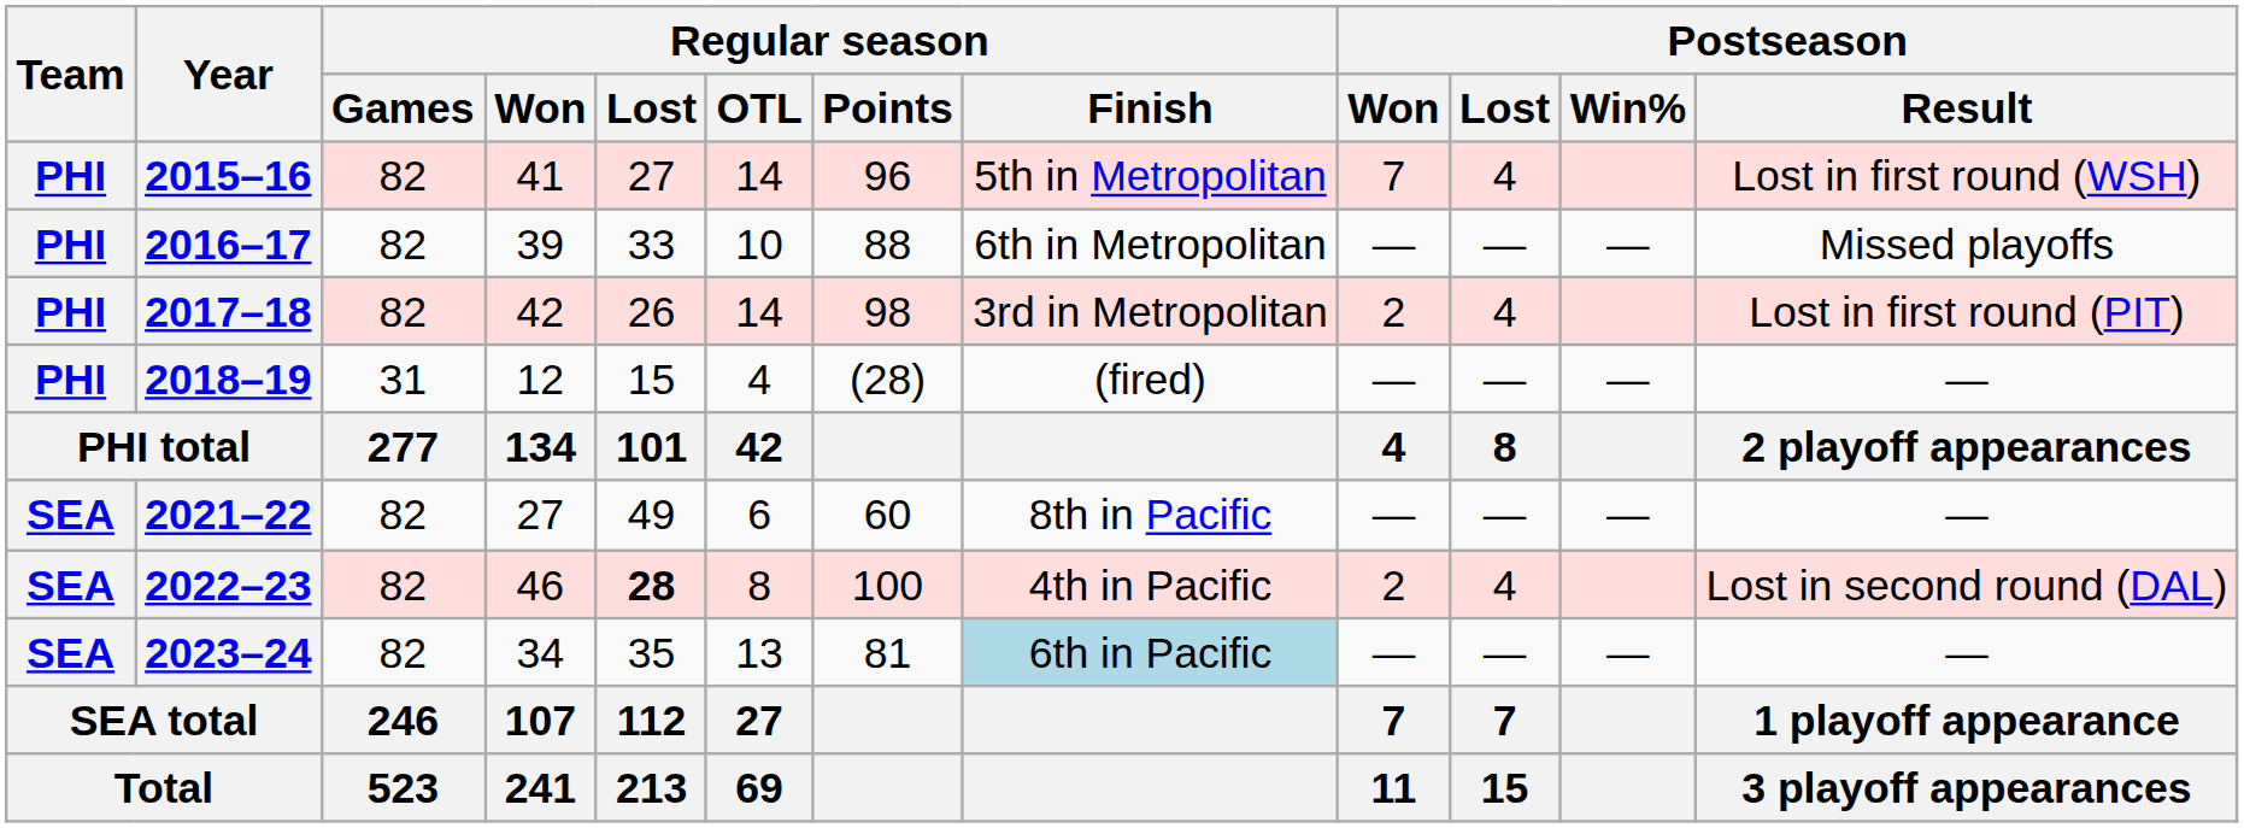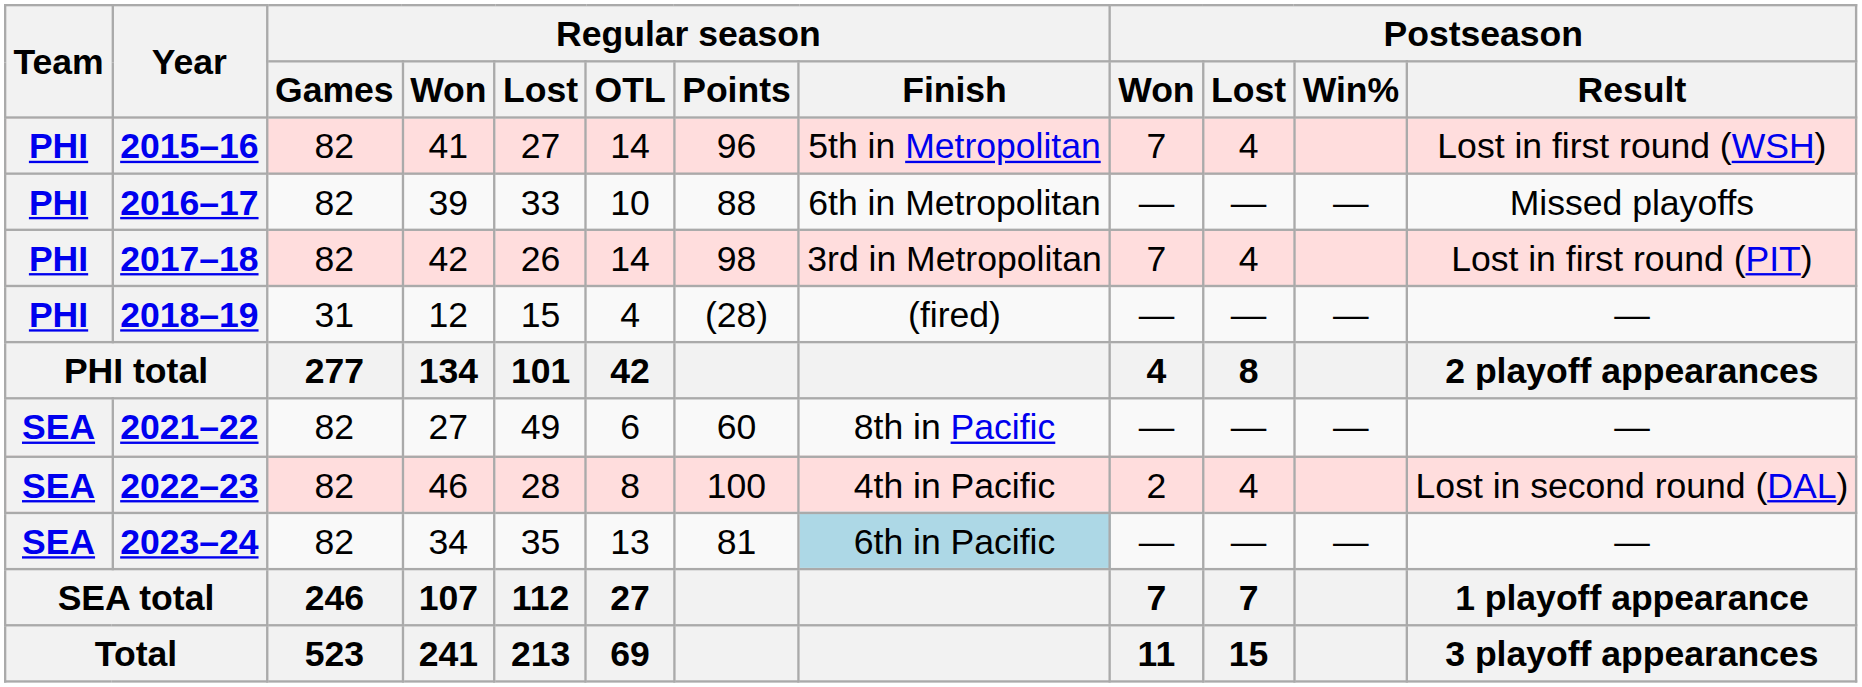 <table class="wikitable" style="font-size: 95%; text-align:center;">
 <tr>
 <th rowspan="2">Team</th>
 <th rowspan="2">Year</th>
 <th colspan="6">Regular season</th>
 <th colspan="4">Postseason</th>
 </tr>
 <tr>
 <th>Games</th>
 <th>Won</th>
 <th>Lost</th>
 <th>OTL</th>
 <th>Points</th>
 <th>Finish</th>
 <th>Won</th>
 <th>Lost</th>
 <th>Win%</th>
 <th>Result</th>
 </tr>
 <tr style="background:#fdd;">
 <th><a href='#'>PHI</a></th>
 <th><a href='#'>2015–16</a></th>
 <td>82</td>
 <td>41</td>
 <td>27</td>
 <td>14</td>
 <td>96</td>
 <td>5th in <a href='#'>Metropolitan</a></td>
 <td>7</td>
 <td>4</td>
 <td></td>
 <td>Lost in first round (<a href='#'>WSH</a>)</td>
 </tr>
 <tr>
 <th><a href='#'>PHI</a></th>
 <th><a href='#'>2016–17</a></th>
 <td>82</td>
 <td>39</td>
 <td>33</td>
 <td>10</td>
 <td>88</td>
 <td>6th in Metropolitan</td>
 <td>—</td>
 <td>—</td>
 <td>—</td>
 <td>Missed playoffs</td>
 </tr>
 <tr style="background:#fdd;">
 <th><a href='#'>PHI</a></th>
 <th><a href='#'>2017–18</a></th>
 <td>82</td>
 <td>42</td>
 <td>26</td>
 <td>14</td>
 <td>98</td>
 <td>3rd in Metropolitan</td>
-<td>2</td>
+<td>7</td>
 <td>4</td>
 <td></td>
 <td>Lost in first round (<a href='#'>PIT</a>)</td>
 </tr>
 <tr>
 <th><a href='#'>PHI</a></th>
 <th><a href='#'>2018–19</a></th>
 <td>31</td>
 <td>12</td>
 <td>15</td>
 <td>4</td>
 <td>(28)</td>
 <td>(fired)</td>
 <td>—</td>
 <td>—</td>
 <td>—</td>
 <td>—</td>
 </tr>
 <tr>
 <th colspan="2">PHI total</th>
 <th>277</th>
 <th>134</th>
 <th>101</th>
 <th>42</th>
 <th> </th>
 <th> </th>
 <th>4</th>
 <th>8</th>
 <th></th>
 <th>2 playoff appearances</th>
 </tr>
 <tr>
 <th><a href='#'>SEA</a></th>
 <th><a href='#'>2021–22</a></th>
 <td>82</td>
 <td>27</td>
 <td>49</td>
 <td>6</td>
 <td>60</td>
 <td>8th in <a href='#'>Pacific</a></td>
 <td>—</td>
 <td>—</td>
 <td>—</td>
 <td>—</td>
 </tr>
 <tr style="background:#fdd;">
 <th><a href='#'>SEA</a></th>
 <th><a href='#'>2022–23</a></th>
 <td>82</td>
 <td>46</td>
-<td><strong>28</strong></td>
+<td>28</td>
 <td>8</td>
 <td>100</td>
 <td>4th in Pacific</td>
 <td>2</td>
 <td>4</td>
 <td></td>
 <td>Lost in second round (<a href='#'>DAL</a>)</td>
 </tr>
 <tr>
 <th><a href='#'>SEA</a></th>
 <th><a href='#'>2023–24</a></th>
 <td>82</td>
 <td>34</td>
 <td>35</td>
 <td>13</td>
 <td>81</td>
 <td style="background: lightblue;">6th in Pacific</td>
 <td>—</td>
 <td>—</td>
 <td>—</td>
 <td>—</td>
 </tr>
 <tr>
 <th colspan="2">SEA total</th>
 <th>246</th>
 <th>107</th>
 <th>112</th>
 <th>27</th>
 <th> </th>
 <th> </th>
 <th>7</th>
 <th>7</th>
 <th></th>
 <th>1 playoff appearance</th>
 </tr>
 <tr>
 <th colspan="2">Total</th>
 <th>523</th>
 <th>241</th>
 <th>213</th>
 <th>69</th>
 <th> </th>
 <th> </th>
 <th>11</th>
 <th>15</th>
 <th></th>
 <th>3 playoff appearances</th>
 </tr>
 </table>
